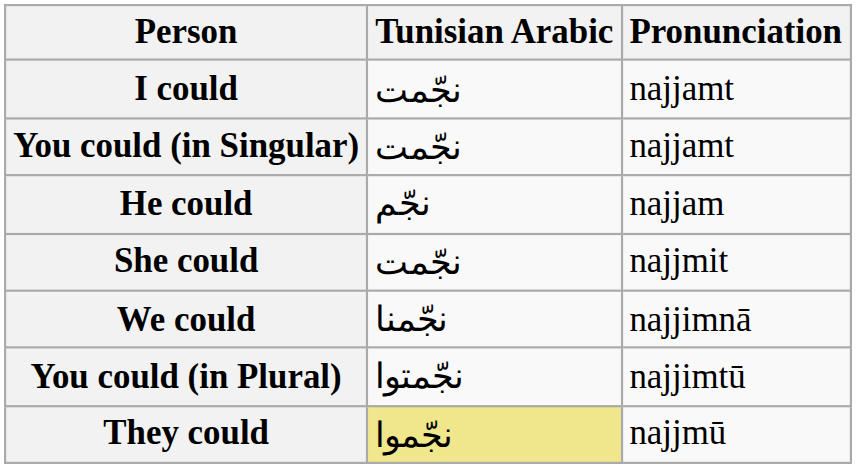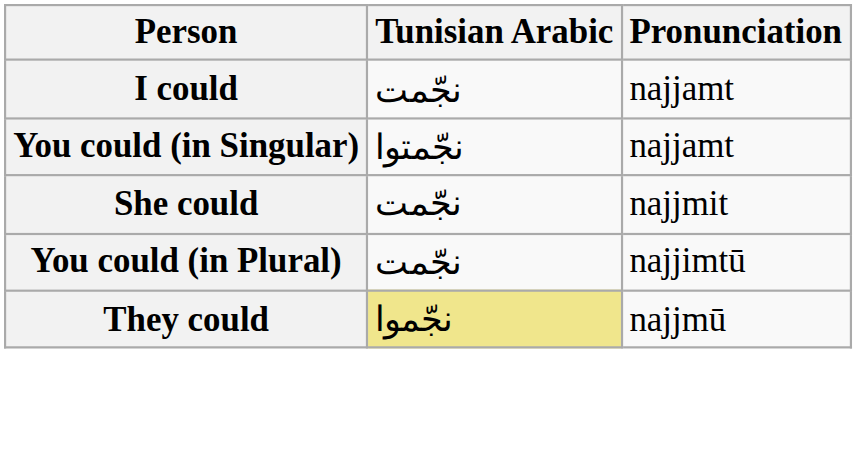 <table class="wikitable">
 <tr>
 <th>Person</th>
 <th>Tunisian Arabic</th>
 <th>Pronunciation</th>
 </tr>
 <tr>
 <th>I could</th>
 <td>نجّمت</td>
 <td>najjamt</td>
 </tr>
 <tr>
 <th>You could (in Singular)</th>
-<td>نجّمت</td>
+<td>نجّمتوا</td>
 <td>najjamt</td>
-</tr>
-<tr>
-<th>He could</th>
-<td>نجّم</td>
-<td>najjam</td>
 </tr>
 <tr>
 <th>She could</th>
 <td>نجّمت</td>
 <td>najjmit</td>
 </tr>
 <tr>
-<th>We could</th>
-<td>نجّمنا</td>
-<td>najjimnā</td>
-</tr>
-<tr>
 <th>You could (in Plural)</th>
-<td>نجّمتوا</td>
+<td>نجّمت</td>
 <td>najjimtū</td>
 </tr>
 <tr>
 <th>They could</th>
 <td style="background: khaki;">نجّموا</td>
 <td>najjmū</td>
 </tr>
 </table>
